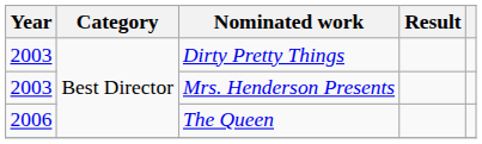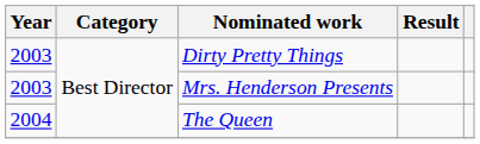 <table class="wikitable">
 <tr>
 <th>Year</th>
 <th>Category</th>
 <th>Nominated work</th>
 <th>Result</th>
 <th></th>
 </tr>
 <tr>
 <td><a href='#'>2003</a></td>
 <td rowspan=3>Best Director</td>
 <td><em><a href='#'>Dirty Pretty Things</a></em></td>
 <td></td>
 <td></td>
 </tr>
 <tr>
 <td><a href='#'>2003</a></td>
 <td><em><a href='#'>Mrs. Henderson Presents</a></em></td>
 <td></td>
 <td></td>
 </tr>
 <tr>
-<td><a href='#'>2006</a></td>
+<td><a href='#'>2004</a></td>
 <td><em><a href='#'>The Queen</a></em></td>
 <td></td>
 <td></td>
 </tr>
 <tr>
 </tr>
 </table>
